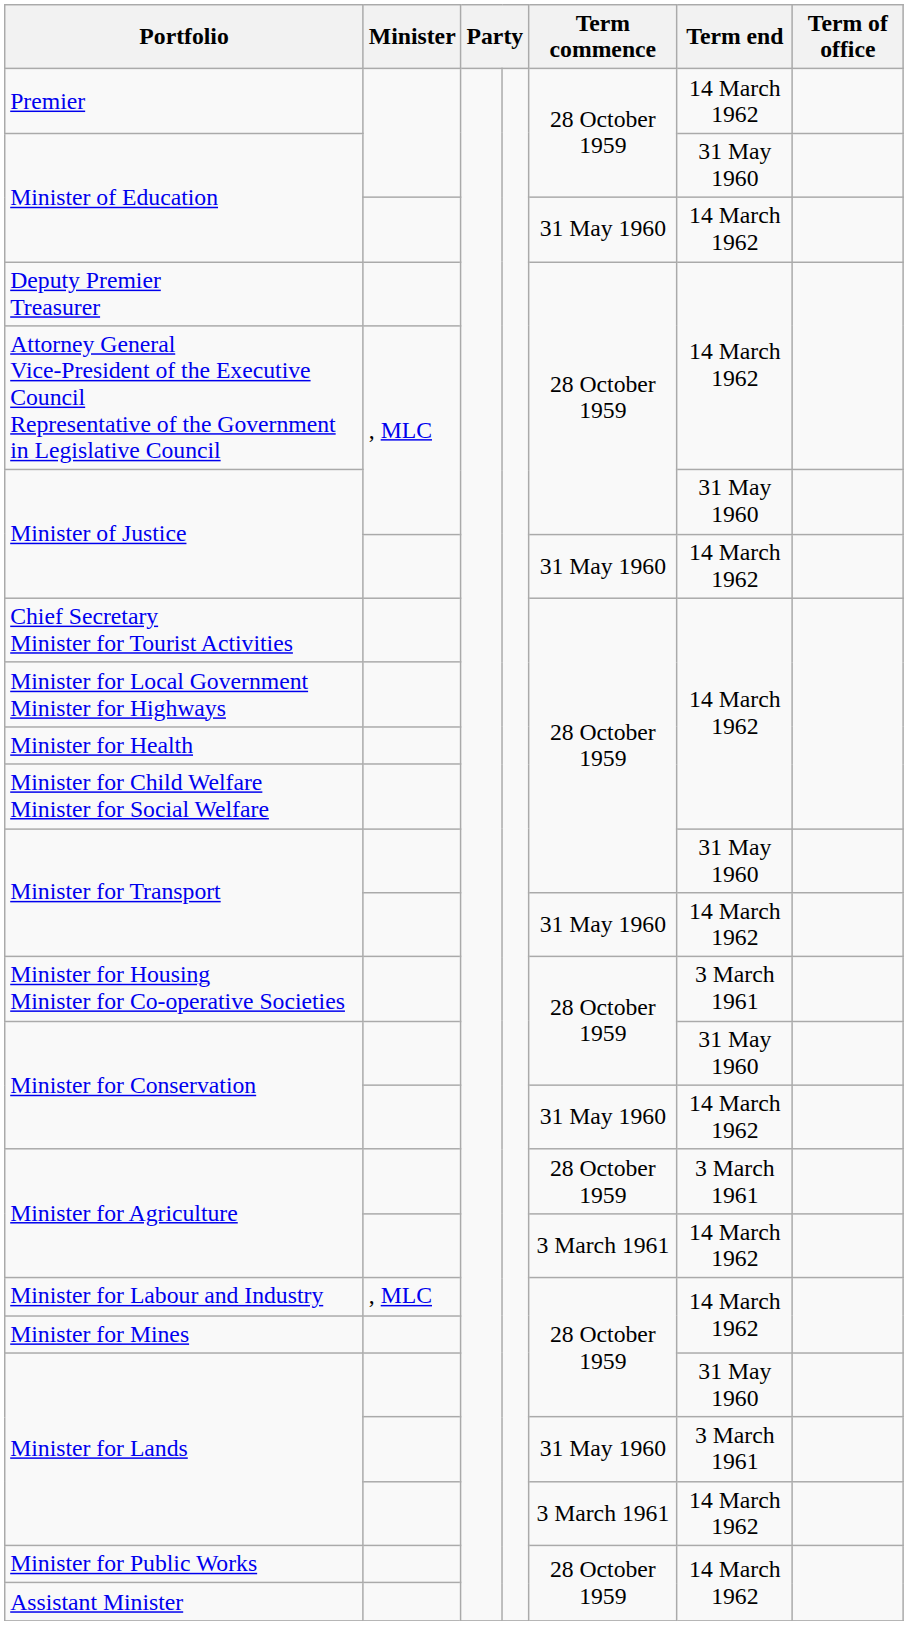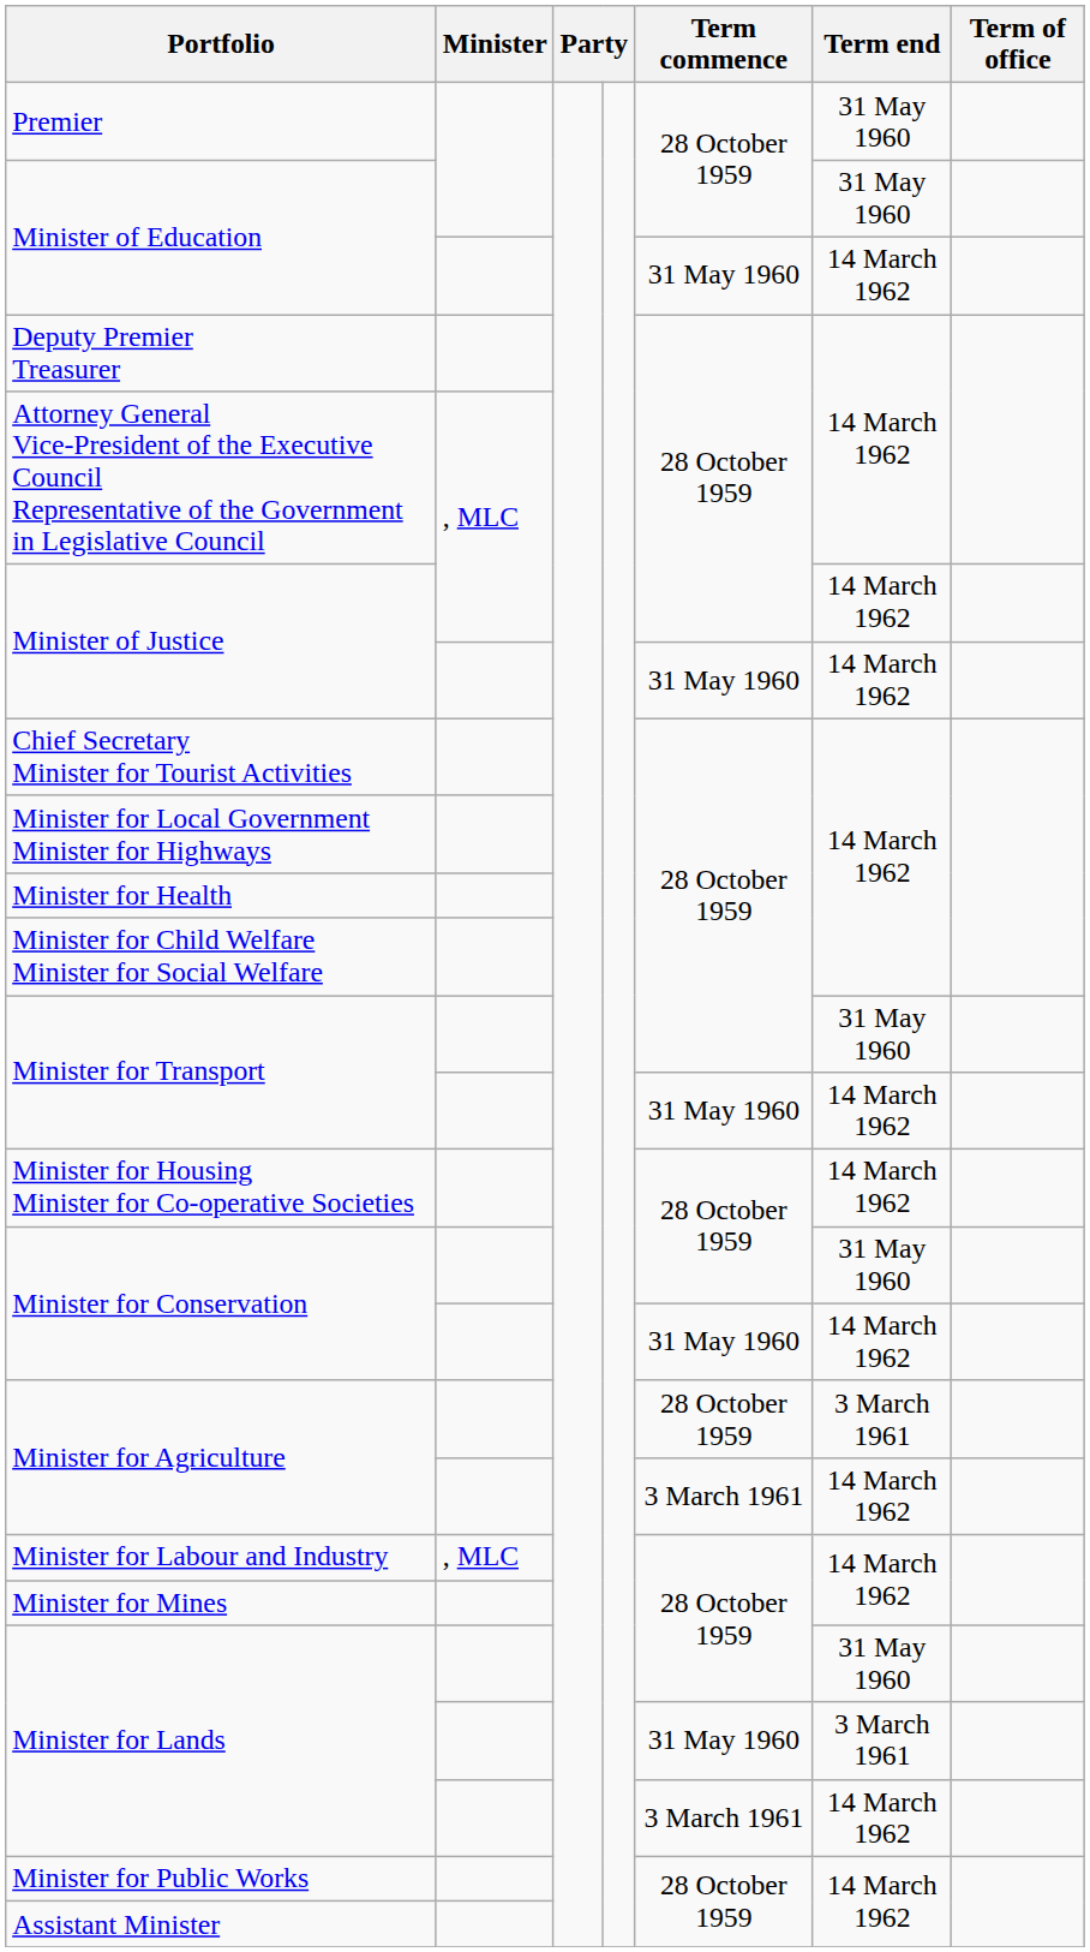 <table class="wikitable sortable">
 <tr>
 <th>Portfolio</th>
 <th>Minister</th>
 <th colspan=2>Party</th>
 <th>Term commence</th>
 <th>Term end</th>
 <th>Term of office</th>
 </tr>
 <tr>
 <td><a href='#'>Premier</a></td>
 <td rowspan=2></td>
 <td rowspan=25 > </td>
 <td rowspan=25></td>
 <td rowspan=2 align=center>28 October 1959</td>
-<td align=center>14 March 1962</td>
+<td align=center>31 May 1960</td>
 <td align=right></td>
 </tr>
 <tr>
 <td rowspan=2><a href='#'>Minister of Education</a></td>
 <td align=center>31 May 1960</td>
 <td align=right></td>
 </tr>
 <tr>
 <td></td>
 <td align=center>31 May 1960</td>
 <td align=center>14 March 1962</td>
 <td align=right></td>
 </tr>
 <tr>
 <td><a href='#'>Deputy Premier</a><br><a href='#'>Treasurer</a></td>
 <td></td>
 <td rowspan=3 align=center>28 October 1959</td>
 <td rowspan=2 align=center>14 March 1962</td>
 <td rowspan=2 align=right></td>
 </tr>
 <tr>
 <td><a href='#'>Attorney General</a><br><a href='#'>Vice-President of the Executive Council</a><br><a href='#'>Representative of the Government in Legislative Council</a></td>
 <td rowspan="2">, <a href='#'>MLC</a></td>
 </tr>
 <tr>
 <td rowspan="2"><a href='#'>Minister of Justice</a></td>
-<td align=center>31 May 1960</td>
+<td align=center>14 March 1962</td>
 <td align=right></td>
 </tr>
 <tr>
 <td></td>
 <td align=center>31 May 1960</td>
 <td align=center>14 March 1962</td>
 <td align=right></td>
 </tr>
 <tr>
 <td><a href='#'>Chief Secretary</a><br><a href='#'>Minister for Tourist Activities</a></td>
 <td></td>
 <td rowspan=5 align=center>28 October 1959</td>
 <td rowspan=4 align=center>14 March 1962</td>
 <td rowspan=4 align=right></td>
 </tr>
 <tr>
 <td><a href='#'>Minister for Local Government</a><br><a href='#'>Minister for Highways</a></td>
 <td></td>
 </tr>
 <tr>
 <td><a href='#'>Minister for Health</a></td>
 <td></td>
 </tr>
 <tr>
 <td><a href='#'>Minister for Child Welfare</a><br><a href='#'>Minister for Social Welfare</a></td>
 <td></td>
 </tr>
 <tr>
 <td rowspan="2"><a href='#'>Minister for Transport</a></td>
 <td></td>
 <td align=center>31 May 1960</td>
 <td align=right></td>
 </tr>
 <tr>
 <td></td>
 <td align=center>31 May 1960</td>
 <td align=center>14 March 1962</td>
 <td align=right></td>
 </tr>
 <tr>
 <td><a href='#'>Minister for Housing</a><br><a href='#'>Minister for Co-operative Societies</a></td>
 <td></td>
 <td rowspan=2 align=center>28 October 1959</td>
-<td align=center>3 March 1961</td>
+<td align=center>14 March 1962</td>
 <td align=right></td>
 </tr>
 <tr>
 <td rowspan="2"><a href='#'>Minister for Conservation</a></td>
 <td></td>
 <td align=center>31 May 1960</td>
 <td align=right></td>
 </tr>
 <tr>
 <td></td>
 <td align=center>31 May 1960</td>
 <td align=center>14 March 1962</td>
 <td align=right></td>
 </tr>
 <tr>
 <td rowspan=2><a href='#'>Minister for Agriculture</a></td>
 <td></td>
 <td align=center>28 October 1959</td>
 <td align=center>3 March 1961</td>
 <td align=right></td>
 </tr>
 <tr>
 <td></td>
 <td align=center>3 March 1961</td>
 <td align=center>14 March 1962</td>
 <td align=right></td>
 </tr>
 <tr>
 <td><a href='#'>Minister for Labour and Industry</a></td>
 <td>, <a href='#'>MLC</a></td>
 <td rowspan=3 align=center>28 October 1959</td>
 <td rowspan=2 align=center>14 March 1962</td>
 <td rowspan=2 align=right></td>
 </tr>
 <tr>
 <td><a href='#'>Minister for Mines</a></td>
 <td></td>
 </tr>
 <tr>
 <td rowspan="3"><a href='#'>Minister for Lands</a></td>
 <td></td>
 <td align=center>31 May 1960</td>
 <td align=right></td>
 </tr>
 <tr>
 <td></td>
 <td align=center>31 May 1960</td>
 <td align=center>3 March 1961</td>
 <td align=right></td>
 </tr>
 <tr>
 <td></td>
 <td align=center>3 March 1961</td>
 <td align=center>14 March 1962</td>
 <td align=right></td>
 </tr>
 <tr>
 <td><a href='#'>Minister for Public Works</a></td>
 <td></td>
 <td rowspan=2 align=center>28 October 1959</td>
 <td rowspan=2 align=center>14 March 1962</td>
 <td rowspan=2 align=right></td>
 </tr>
 <tr>
 <td><a href='#'>Assistant Minister</a></td>
 <td></td>
 </tr>
 </table>
